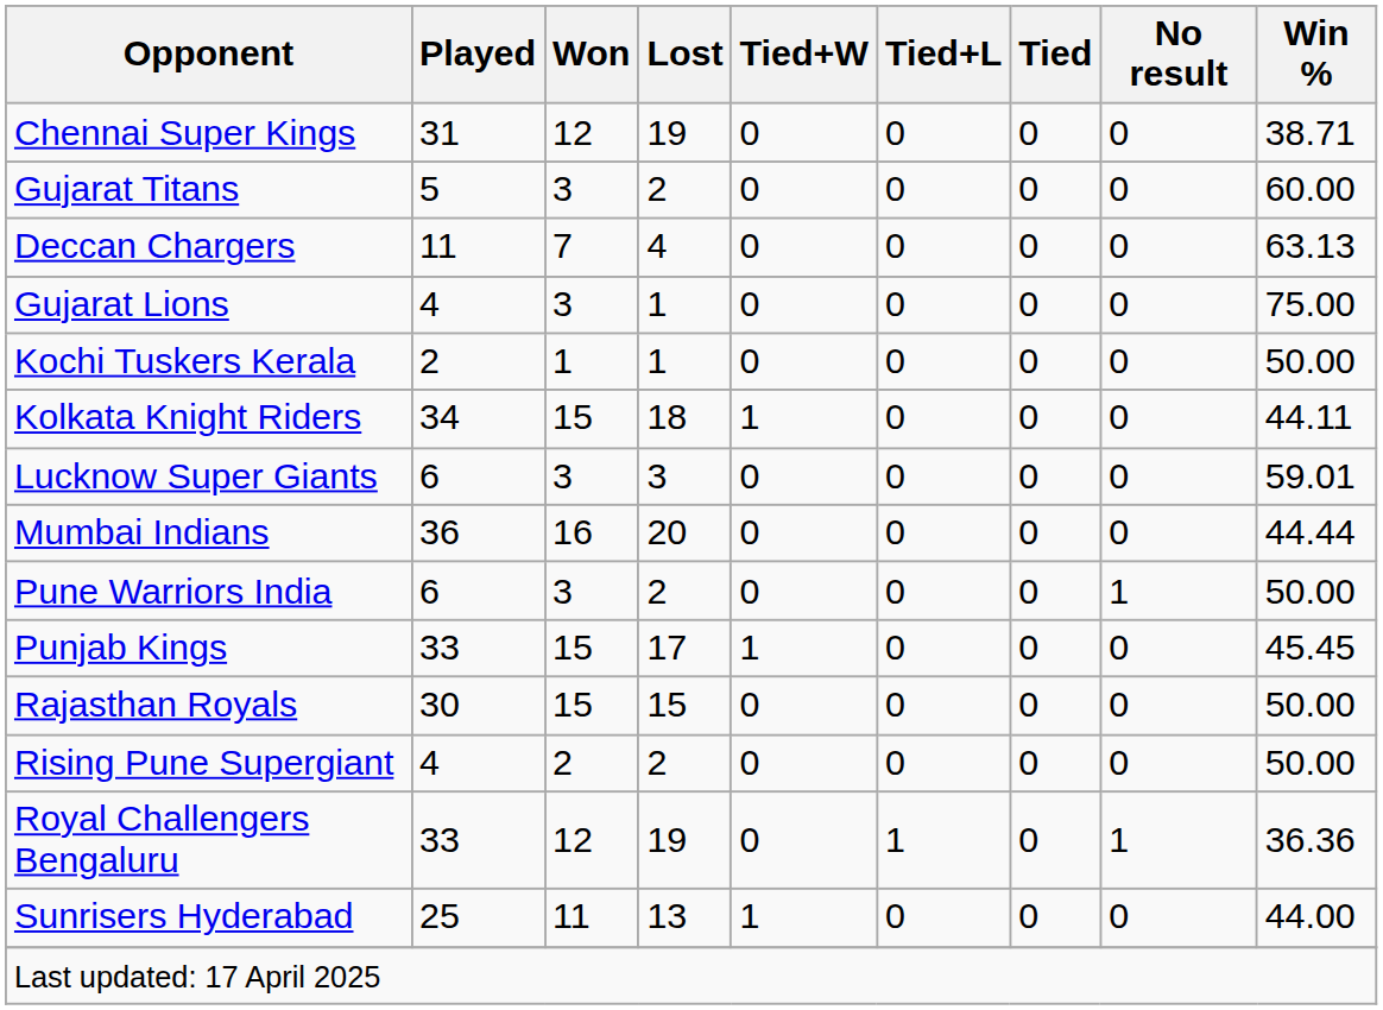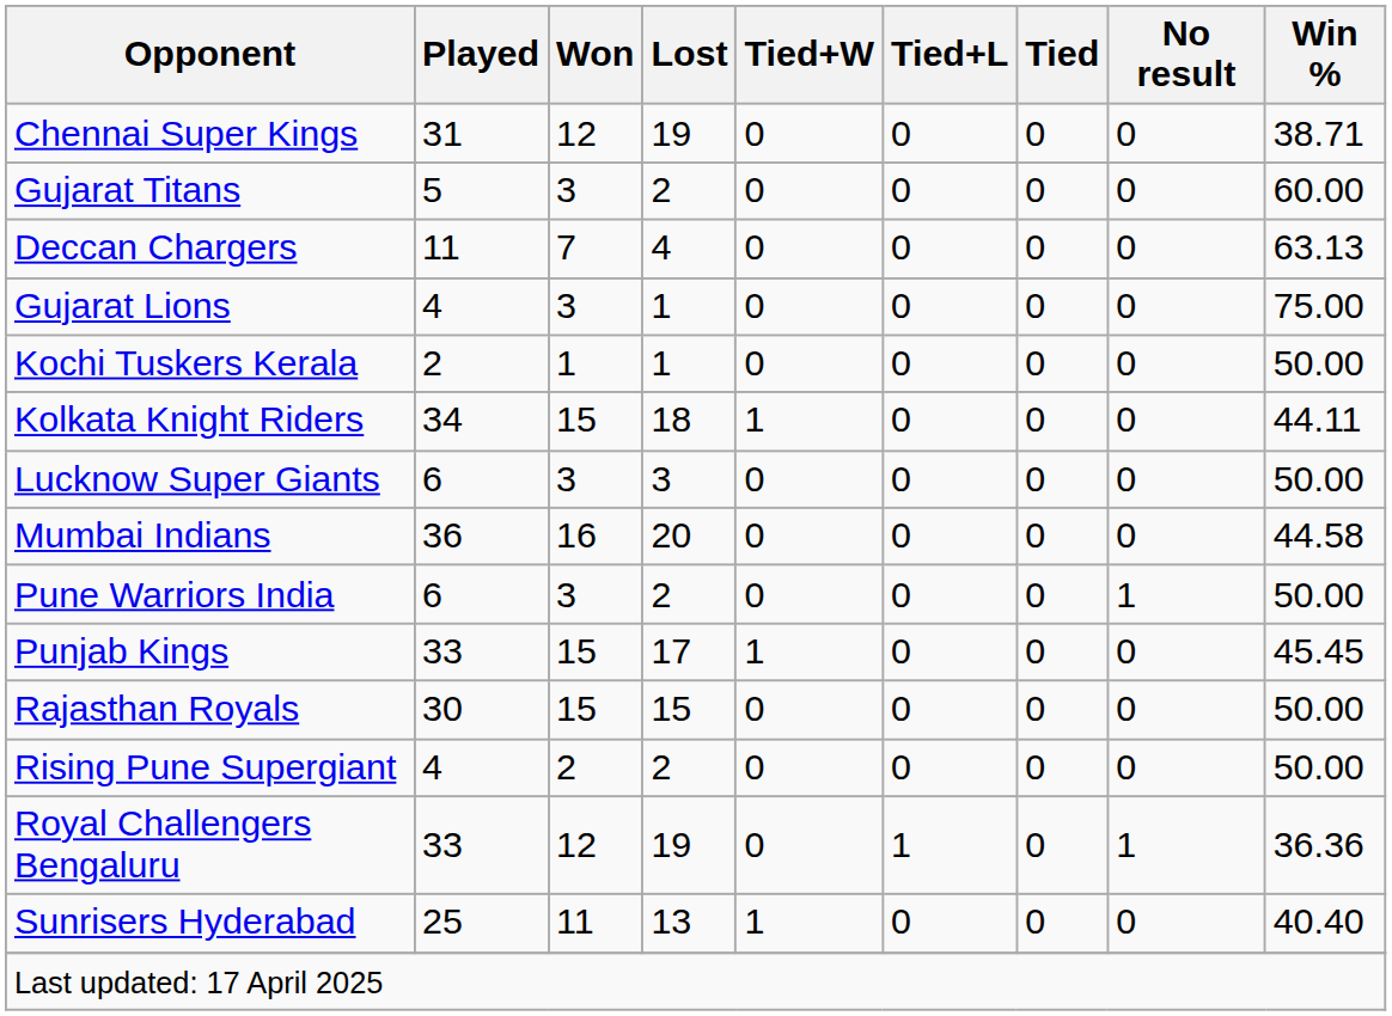 <table class="wikitable sortable">
 <tr>
 <th>Opponent</th>
 <th>Played</th>
 <th>Won</th>
 <th>Lost</th>
 <th>Tied+W</th>
 <th>Tied+L</th>
 <th>Tied</th>
 <th>No result</th>
 <th>Win %</th>
 </tr>
 <tr>
 <td><a href='#'>Chennai Super Kings</a></td>
 <td>31</td>
 <td>12</td>
 <td>19</td>
 <td>0</td>
 <td>0</td>
 <td>0</td>
 <td>0</td>
 <td>38.71</td>
 </tr>
 <tr>
 <td><a href='#'>Gujarat Titans</a></td>
 <td>5</td>
 <td>3</td>
 <td>2</td>
 <td>0</td>
 <td>0</td>
 <td>0</td>
 <td>0</td>
 <td>60.00</td>
 </tr>
 <tr>
 <td><a href='#'>Deccan Chargers</a></td>
 <td>11</td>
 <td>7</td>
 <td>4</td>
 <td>0</td>
 <td>0</td>
 <td>0</td>
 <td>0</td>
 <td>63.13</td>
 </tr>
 <tr>
 <td><a href='#'>Gujarat Lions</a></td>
 <td>4</td>
 <td>3</td>
 <td>1</td>
 <td>0</td>
 <td>0</td>
 <td>0</td>
 <td>0</td>
 <td>75.00</td>
 </tr>
 <tr>
 <td><a href='#'>Kochi Tuskers Kerala</a></td>
 <td>2</td>
 <td>1</td>
 <td>1</td>
 <td>0</td>
 <td>0</td>
 <td>0</td>
 <td>0</td>
 <td>50.00</td>
 </tr>
 <tr>
 <td><a href='#'>Kolkata Knight Riders</a></td>
 <td>34</td>
 <td>15</td>
 <td>18</td>
 <td>1</td>
 <td>0</td>
 <td>0</td>
 <td>0</td>
 <td>44.11</td>
 </tr>
 <tr>
 <td><a href='#'>Lucknow Super Giants</a></td>
 <td>6</td>
 <td>3</td>
 <td>3</td>
 <td>0</td>
 <td>0</td>
 <td>0</td>
 <td>0</td>
-<td>59.01</td>
+<td>50.00</td>
 </tr>
 <tr>
 <td><a href='#'>Mumbai Indians</a></td>
 <td>36</td>
 <td>16</td>
 <td>20</td>
 <td>0</td>
 <td>0</td>
 <td>0</td>
 <td>0</td>
-<td>44.44</td>
+<td>44.58</td>
 </tr>
 <tr>
 <td><a href='#'>Pune Warriors India</a></td>
 <td>6</td>
 <td>3</td>
 <td>2</td>
 <td>0</td>
 <td>0</td>
 <td>0</td>
 <td>1</td>
 <td>50.00</td>
 </tr>
 <tr>
 <td><a href='#'>Punjab Kings</a></td>
 <td>33</td>
 <td>15</td>
 <td>17</td>
 <td>1</td>
 <td>0</td>
 <td>0</td>
 <td>0</td>
 <td>45.45</td>
 </tr>
 <tr>
 <td><a href='#'>Rajasthan Royals</a></td>
 <td>30</td>
 <td>15</td>
 <td>15</td>
 <td>0</td>
 <td>0</td>
 <td>0</td>
 <td>0</td>
 <td>50.00</td>
 </tr>
 <tr>
 <td><a href='#'>Rising Pune Supergiant</a></td>
 <td>4</td>
 <td>2</td>
 <td>2</td>
 <td>0</td>
 <td>0</td>
 <td>0</td>
 <td>0</td>
 <td>50.00</td>
 </tr>
 <tr>
 <td><a href='#'>Royal Challengers Bengaluru</a></td>
 <td>33</td>
 <td>12</td>
 <td>19</td>
 <td>0</td>
 <td>1</td>
 <td>0</td>
 <td>1</td>
 <td>36.36</td>
 </tr>
 <tr>
 <td><a href='#'>Sunrisers Hyderabad</a></td>
 <td>25</td>
 <td>11</td>
 <td>13</td>
 <td>1</td>
 <td>0</td>
 <td>0</td>
 <td>0</td>
-<td>44.00</td>
+<td>40.40</td>
 </tr>
 <tr>
 </tr>
 <tr class=sortbottom>
 <td colspan="11"><small>Last updated: 17 April 2025</small><br></td>
 </tr>
 </table>
